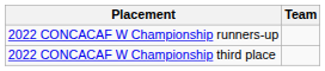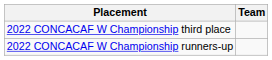 <table class=wikitable>
 <tr>
 <th>Placement</th>
 <th>Team</th>
 </tr>
 <tr>
+<td><a href='#'>2022 CONCACAF W Championship</a> third place</td>
+<td></td>
+</tr>
+<tr>
 <td><a href='#'>2022 CONCACAF W Championship</a> runners-up</td>
 <td></td>
 </tr>
-<tr>
-<td><a href='#'>2022 CONCACAF W Championship</a> third place</td>
-<td></td>
-</tr>
 </table>
